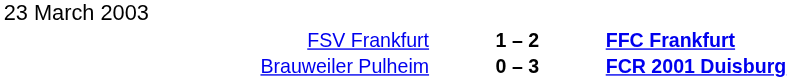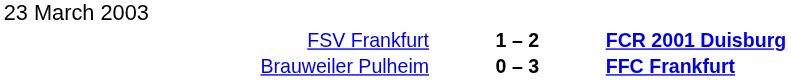 <table width=100% cellspacing=1>
 <tr>
 <th width=25%></th>
 <th width=10%></th>
 <th width=25%></th>
 <th></th>
 </tr>
 <tr>
 <td>23 March 2003</td>
 </tr>
 <tr style=font-size:90%>
 <td align=right><a href='#'>FSV Frankfurt</a></td>
 <td align=center><strong>1 – 2</strong></td>
-<td><strong><a href='#'>FFC Frankfurt</a></strong></td>
+<td><strong><a href='#'>FCR 2001 Duisburg</a></strong></td>
 </tr>
 <tr style=font-size:90%>
 <td align=right><a href='#'>Brauweiler Pulheim</a></td>
 <td align=center><strong>0 – 3</strong></td>
-<td><strong><a href='#'>FCR 2001 Duisburg</a></strong></td>
+<td><strong><a href='#'>FFC Frankfurt</a></strong></td>
 </tr>
 </table>
